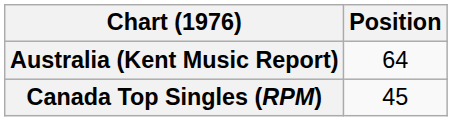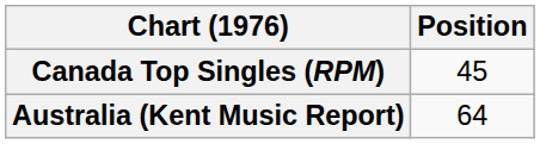 <table class="wikitable plainrowheaders" style="text-align:center">
 <tr>
 <th>Chart (1976)</th>
 <th>Position</th>
 </tr>
 <tr>
+<th scope="row">Canada Top Singles (<em>RPM</em>)</th>
+<td>45</td>
+</tr>
+<tr>
 <th scope="row">Australia (Kent Music Report)</th>
 <td>64</td>
 </tr>
-<tr>
-<th scope="row">Canada Top Singles (<em>RPM</em>)</th>
-<td>45</td>
-</tr>
 </table>
